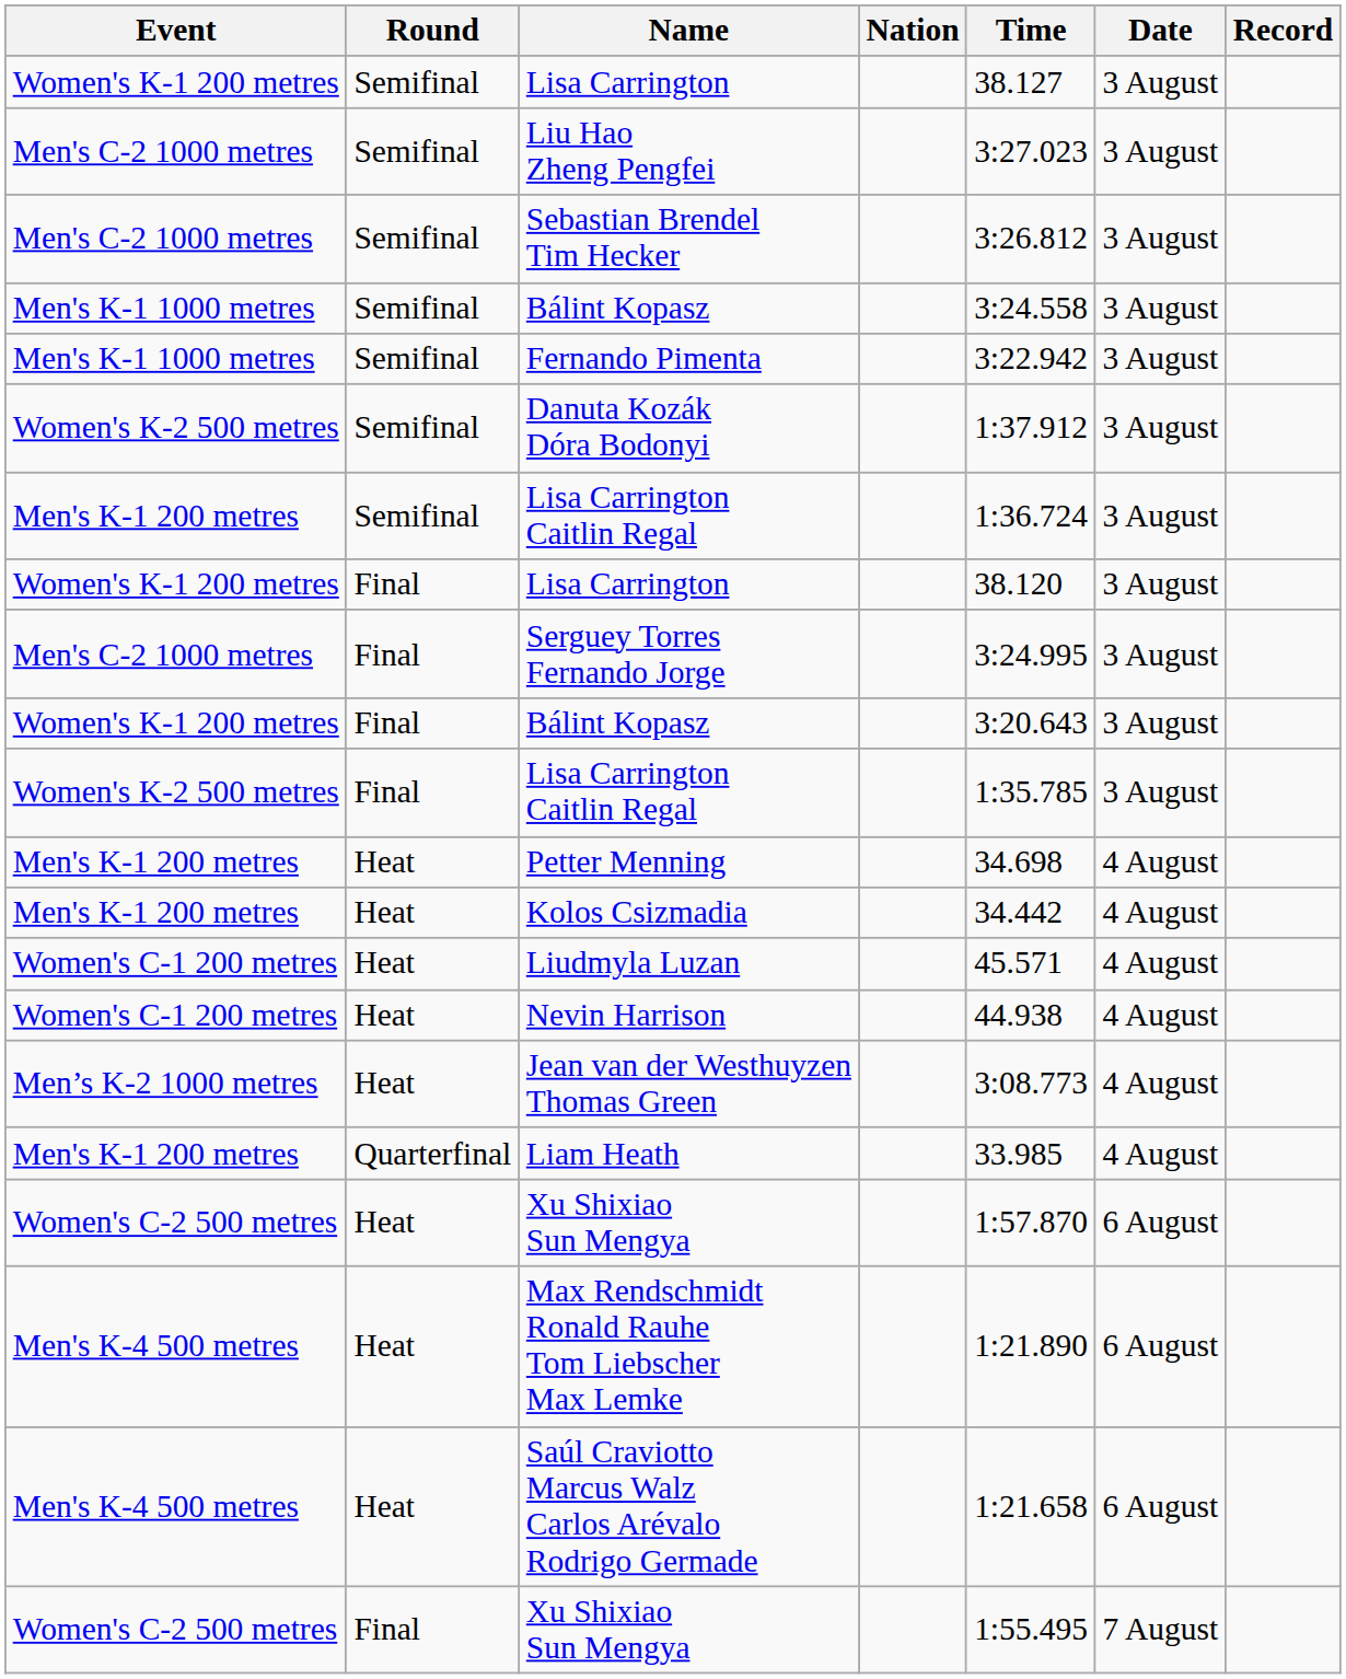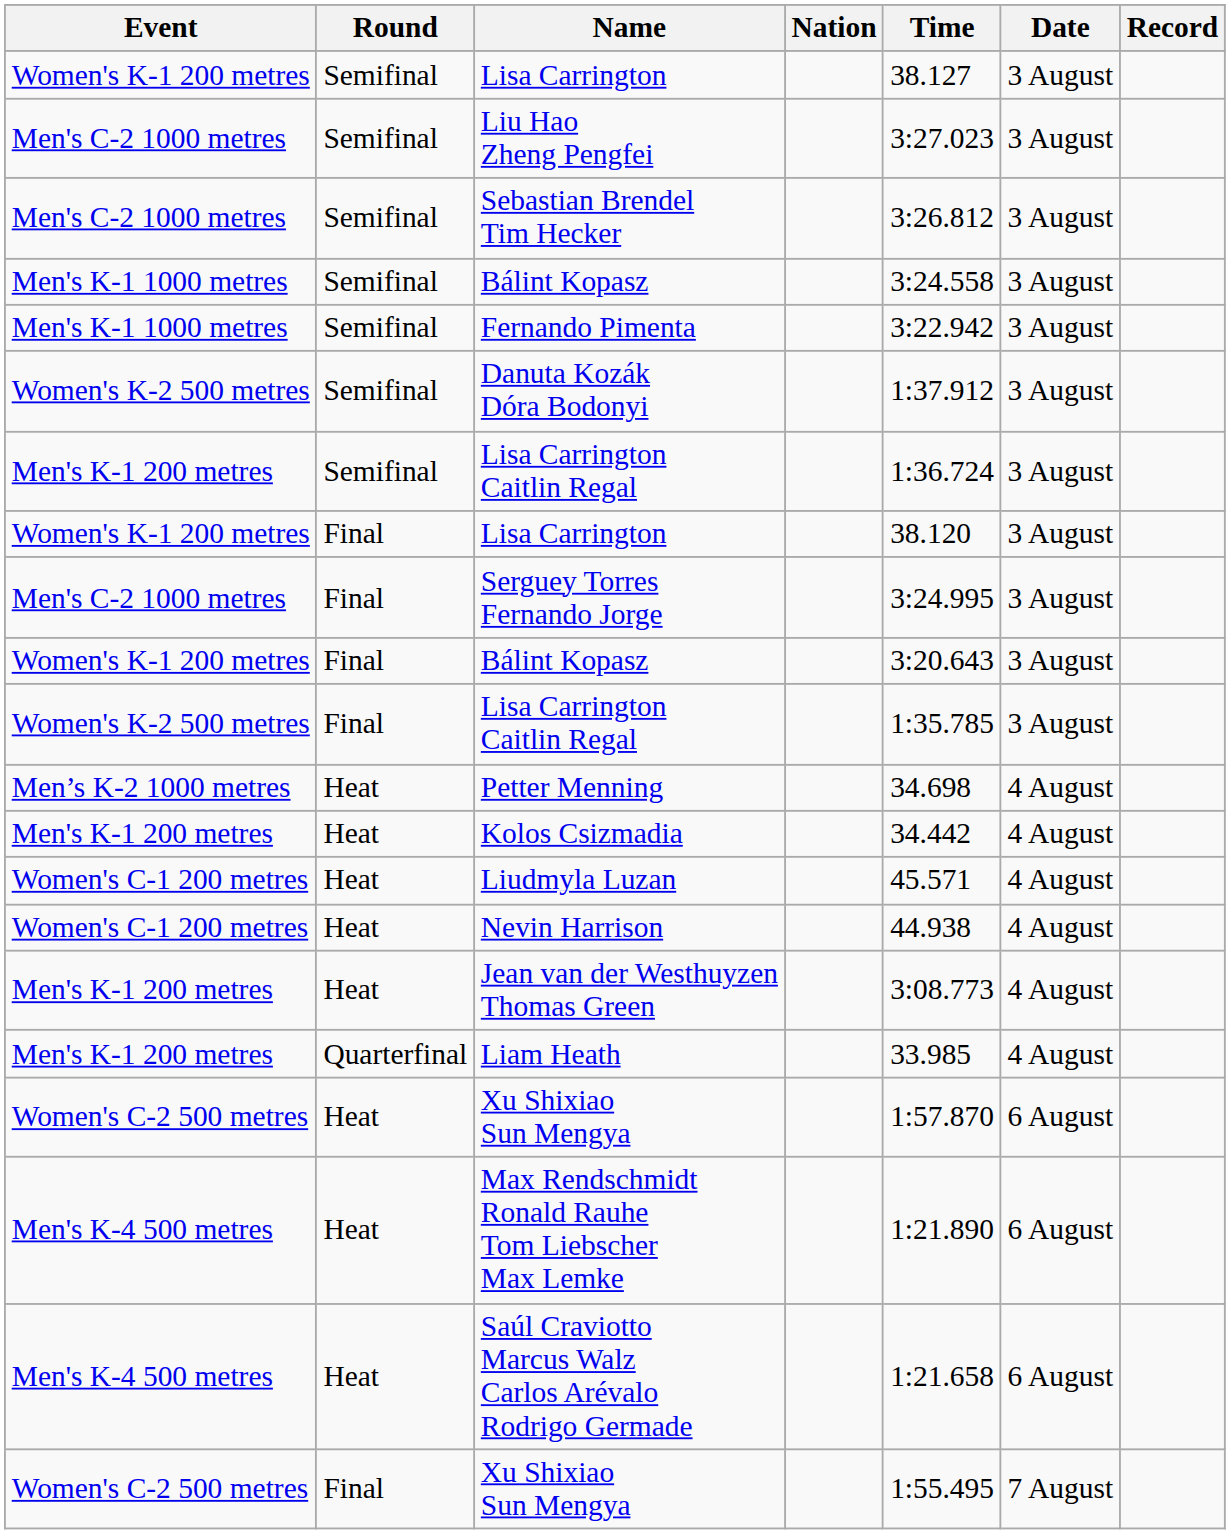 <table class="wikitable">
 <tr>
 <th>Event</th>
 <th>Round</th>
 <th>Name</th>
 <th>Nation</th>
 <th>Time</th>
 <th>Date</th>
 <th>Record</th>
 </tr>
 <tr>
 <td><a href='#'>Women's K-1 200 metres</a></td>
 <td>Semifinal</td>
 <td><a href='#'>Lisa Carrington</a></td>
 <td></td>
 <td>38.127</td>
 <td>3 August</td>
 <td><strong></strong></td>
 </tr>
 <tr>
 <td><a href='#'>Men's C-2 1000 metres</a></td>
 <td>Semifinal</td>
 <td><a href='#'>Liu Hao</a><br><a href='#'>Zheng Pengfei</a></td>
 <td></td>
 <td>3:27.023</td>
 <td>3 August</td>
 <td><strong></strong></td>
 </tr>
 <tr>
 <td><a href='#'>Men's C-2 1000 metres</a></td>
 <td>Semifinal</td>
 <td><a href='#'>Sebastian Brendel</a><br><a href='#'>Tim Hecker</a></td>
 <td></td>
 <td>3:26.812</td>
 <td>3 August</td>
 <td><strong></strong></td>
 </tr>
 <tr>
 <td><a href='#'>Men's K-1 1000 metres</a></td>
 <td>Semifinal</td>
 <td><a href='#'>Bálint Kopasz</a></td>
 <td></td>
 <td>3:24.558</td>
 <td>3 August</td>
 <td><strong></strong></td>
 </tr>
 <tr>
 <td><a href='#'>Men's K-1 1000 metres</a></td>
 <td>Semifinal</td>
 <td><a href='#'>Fernando Pimenta</a></td>
 <td></td>
 <td>3:22.942</td>
 <td>3 August</td>
 <td><strong></strong></td>
 </tr>
 <tr>
 <td><a href='#'>Women's K-2 500 metres</a></td>
 <td>Semifinal</td>
 <td><a href='#'>Danuta Kozák</a><br><a href='#'>Dóra Bodonyi</a></td>
 <td></td>
 <td>1:37.912</td>
 <td>3 August</td>
 <td><strong></strong></td>
 </tr>
 <tr>
 <td><a href='#'>Men's K-1 200 metres</a></td>
 <td>Semifinal</td>
 <td><a href='#'>Lisa Carrington</a><br><a href='#'>Caitlin Regal</a></td>
 <td></td>
 <td>1:36.724</td>
 <td>3 August</td>
 <td><strong></strong></td>
 </tr>
 <tr>
 <td><a href='#'>Women's K-1 200 metres</a></td>
 <td>Final</td>
 <td><a href='#'>Lisa Carrington</a></td>
 <td></td>
 <td>38.120</td>
 <td>3 August</td>
 <td><strong></strong></td>
 </tr>
 <tr>
 <td><a href='#'>Men's C-2 1000 metres</a></td>
 <td>Final</td>
 <td><a href='#'>Serguey Torres</a><br><a href='#'>Fernando Jorge</a></td>
 <td></td>
 <td>3:24.995</td>
 <td>3 August</td>
 <td><strong></strong></td>
 </tr>
 <tr>
 <td><a href='#'>Women's K-1 200 metres</a></td>
 <td>Final</td>
 <td><a href='#'>Bálint Kopasz</a></td>
 <td></td>
 <td>3:20.643</td>
 <td>3 August</td>
 <td><strong></strong></td>
 </tr>
 <tr>
 <td><a href='#'>Women's K-2 500 metres</a></td>
 <td>Final</td>
 <td><a href='#'>Lisa Carrington</a><br><a href='#'>Caitlin Regal</a></td>
 <td></td>
 <td>1:35.785</td>
 <td>3 August</td>
 <td><strong></strong></td>
 </tr>
 <tr>
-<td><a href='#'>Men's K-1 200 metres</a></td>
+<td><a href='#'>Men’s K-2 1000 metres</a></td>
 <td>Heat</td>
 <td><a href='#'>Petter Menning</a></td>
 <td></td>
 <td>34.698</td>
 <td>4 August</td>
 <td><strong></strong></td>
 </tr>
 <tr>
 <td><a href='#'>Men's K-1 200 metres</a></td>
 <td>Heat</td>
 <td><a href='#'>Kolos Csizmadia</a></td>
 <td></td>
 <td>34.442</td>
 <td>4 August</td>
 <td><strong></strong></td>
 </tr>
 <tr>
 <td><a href='#'>Women's C-1 200 metres</a></td>
 <td>Heat</td>
 <td><a href='#'>Liudmyla Luzan</a></td>
 <td></td>
 <td>45.571</td>
 <td>4 August</td>
 <td><strong></strong></td>
 </tr>
 <tr>
 <td><a href='#'>Women's C-1 200 metres</a></td>
 <td>Heat</td>
 <td><a href='#'>Nevin Harrison</a></td>
 <td></td>
 <td>44.938</td>
 <td>4 August</td>
 <td><strong></strong></td>
 </tr>
 <tr>
-<td><a href='#'>Men’s K-2 1000 metres</a></td>
+<td><a href='#'>Men's K-1 200 metres</a></td>
 <td>Heat</td>
 <td><a href='#'>Jean van der Westhuyzen</a><br><a href='#'>Thomas Green</a></td>
 <td></td>
 <td>3:08.773</td>
 <td>4 August</td>
 <td><strong></strong></td>
 </tr>
 <tr>
 <td><a href='#'>Men's K-1 200 metres</a></td>
 <td>Quarterfinal</td>
 <td><a href='#'>Liam Heath</a></td>
 <td></td>
 <td>33.985</td>
 <td>4 August</td>
 <td><strong></strong></td>
 </tr>
 <tr>
 <td><a href='#'>Women's C-2 500 metres</a></td>
 <td>Heat</td>
 <td><a href='#'>Xu Shixiao</a><br><a href='#'>Sun Mengya</a></td>
 <td></td>
 <td>1:57.870</td>
 <td>6 August</td>
 <td><strong></strong></td>
 </tr>
 <tr>
 <td><a href='#'>Men's K-4 500 metres</a></td>
 <td>Heat</td>
 <td><a href='#'>Max Rendschmidt</a><br><a href='#'>Ronald Rauhe</a><br><a href='#'>Tom Liebscher</a><br><a href='#'>Max Lemke</a></td>
 <td></td>
 <td>1:21.890</td>
 <td>6 August</td>
 <td><strong></strong></td>
 </tr>
 <tr>
 <td><a href='#'>Men's K-4 500 metres</a></td>
 <td>Heat</td>
 <td><a href='#'>Saúl Craviotto</a><br><a href='#'>Marcus Walz</a><br><a href='#'>Carlos Arévalo</a><br><a href='#'>Rodrigo Germade</a></td>
 <td></td>
 <td>1:21.658</td>
 <td>6 August</td>
 <td><strong></strong></td>
 </tr>
 <tr>
 <td><a href='#'>Women's C-2 500 metres</a></td>
 <td>Final</td>
 <td><a href='#'>Xu Shixiao</a><br><a href='#'>Sun Mengya</a></td>
 <td></td>
 <td>1:55.495</td>
 <td>7 August</td>
 <td><strong></strong></td>
 </tr>
 </table>
